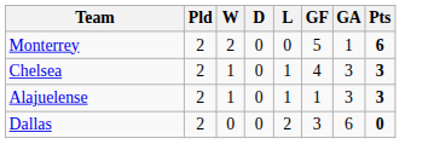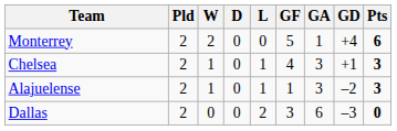 <table class="wikitable" style="text-align: center;">
 <tr>
 <th width=165>Team</th>
 <th width=20>Pld</th>
 <th width=20>W</th>
 <th width=20>D</th>
 <th width=20>L</th>
 <th width=20>GF</th>
 <th width=20>GA</th>
+<th width=20>GD</th>
 <th width=20>Pts</th>
 </tr>
 <tr bgcolor=>
 <td align=left> <a href='#'>Monterrey</a></td>
 <td>2</td>
 <td>2</td>
 <td>0</td>
 <td>0</td>
 <td>5</td>
 <td>1</td>
+<td>+4</td>
 <td><strong>6</strong></td>
 </tr>
 <tr bgcolor=>
 <td align=left> <a href='#'>Chelsea</a></td>
 <td>2</td>
 <td>1</td>
 <td>0</td>
 <td>1</td>
 <td>4</td>
 <td>3</td>
+<td>+1</td>
 <td><strong>3</strong></td>
 </tr>
 <tr bgcolor=>
 <td align=left> <a href='#'>Alajuelense</a></td>
 <td>2</td>
 <td>1</td>
 <td>0</td>
 <td>1</td>
 <td>1</td>
 <td>3</td>
+<td>–2</td>
 <td><strong>3</strong></td>
 </tr>
 <tr bgcolor=>
 <td align=left> <a href='#'>Dallas</a></td>
 <td>2</td>
 <td>0</td>
 <td>0</td>
 <td>2</td>
 <td>3</td>
 <td>6</td>
+<td>–3</td>
 <td><strong>0</strong></td>
 </tr>
 </table>
